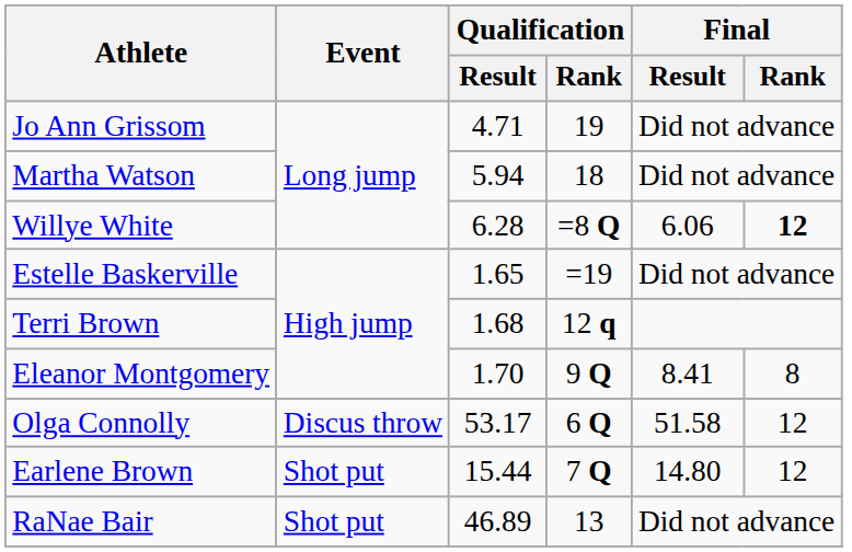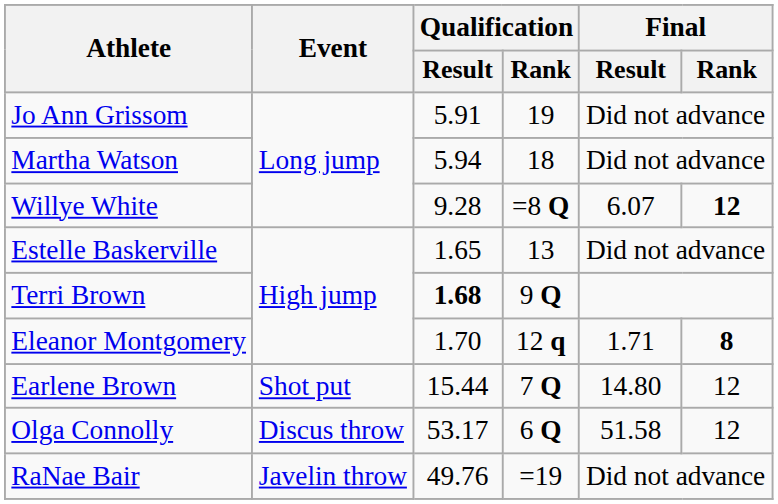 <table class=wikitable style=font-size:90%;text-align:center>
 <tr>
 <th rowspan=2>Athlete</th>
 <th rowspan=2>Event</th>
 <th colspan=2>Qualification</th>
 <th colspan=2>Final</th>
 </tr>
 <tr style=font-size:95%>
 <th>Result</th>
 <th>Rank</th>
 <th>Result</th>
 <th>Rank</th>
 </tr>
 <tr>
 <td align=left><a href='#'>Jo Ann Grissom</a></td>
 <td align=left rowspan=3><a href='#'>Long jump</a></td>
-<td>4.71</td>
+<td>5.91</td>
 <td>19</td>
 <td colspan=2>Did not advance</td>
 </tr>
 <tr>
 <td align=left><a href='#'>Martha Watson</a></td>
 <td>5.94</td>
 <td>18</td>
 <td colspan=2>Did not advance</td>
 </tr>
 <tr>
 <td align=left><a href='#'>Willye White</a></td>
-<td>6.28</td>
+<td>9.28</td>
 <td>=8 <strong>Q</strong></td>
-<td>6.06</td>
+<td>6.07</td>
 <td><strong>12</strong></td>
 </tr>
 <tr>
 <td align=left><a href='#'>Estelle Baskerville</a></td>
 <td align=left rowspan=3><a href='#'>High jump</a></td>
 <td>1.65</td>
-<td>=19</td>
+<td>13</td>
 <td colspan=2>Did not advance</td>
 </tr>
 <tr>
 <td align=left><a href='#'>Terri Brown</a></td>
-<td>1.68</td>
-<td>12 <strong>q</strong></td>
+<td><strong>1.68</strong></td>
+<td>9 <strong>Q</strong></td>
 <td colspan=2></td>
 </tr>
 <tr>
 <td align=left><a href='#'>Eleanor Montgomery</a></td>
 <td>1.70</td>
-<td>9 <strong>Q</strong></td>
-<td>8.41</td>
-<td>8</td>
+<td>12 <strong>q</strong></td>
+<td>1.71</td>
+<td><strong>8</strong></td>
+</tr>
+<tr>
+<td align=left><a href='#'>Earlene Brown</a></td>
+<td align=left><a href='#'>Shot put</a></td>
+<td>15.44</td>
+<td>7 <strong>Q</strong></td>
+<td>14.80</td>
+<td>12</td>
 </tr>
 <tr>
 <td align=left><a href='#'>Olga Connolly</a></td>
 <td align=left><a href='#'>Discus throw</a></td>
 <td>53.17</td>
 <td>6 <strong>Q</strong></td>
 <td>51.58</td>
 <td>12</td>
 </tr>
 <tr>
-<td align=left><a href='#'>Earlene Brown</a></td>
-<td align=left><a href='#'>Shot put</a></td>
-<td>15.44</td>
-<td>7 <strong>Q</strong></td>
-<td>14.80</td>
-<td>12</td>
-</tr>
-<tr>
 <td align=left><a href='#'>RaNae Bair</a></td>
-<td align=left><a href='#'>Shot put</a></td>
-<td>46.89</td>
-<td>13</td>
+<td align=left><a href='#'>Javelin throw</a></td>
+<td>49.76</td>
+<td>=19</td>
 <td colspan=2>Did not advance</td>
 </tr>
 </table>
